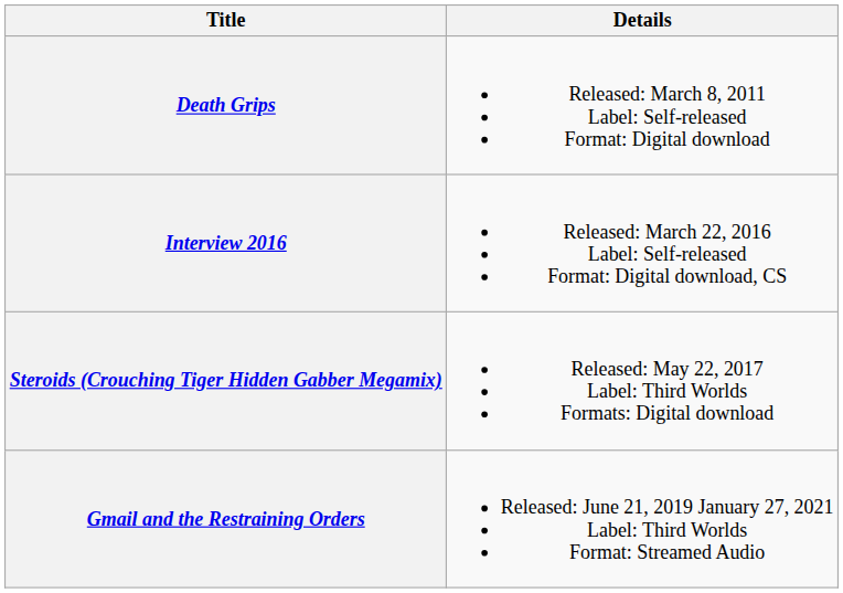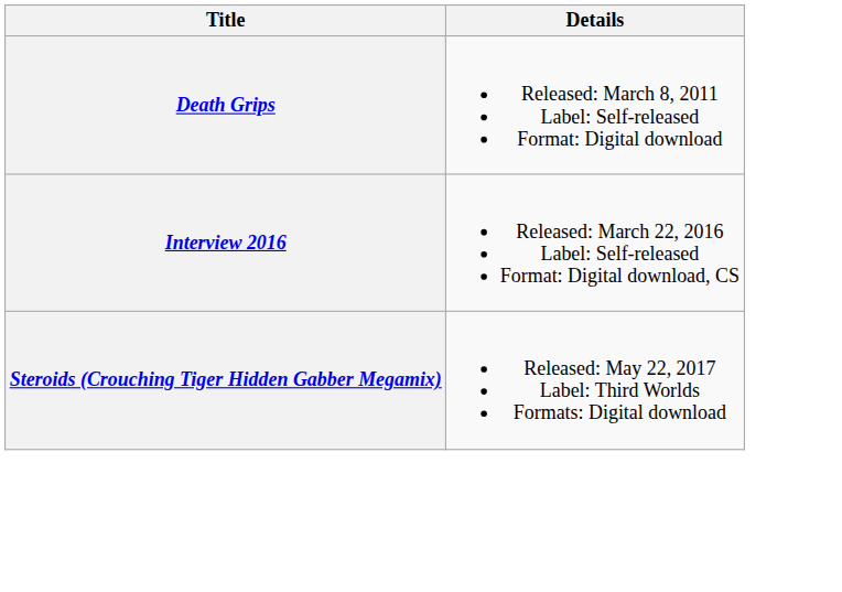 <table class="wikitable plainrowheaders" style="text-align:center;">
 <tr>
 <th scope="col">Title</th>
 <th scope="col">Details</th>
 </tr>
 <tr>
 <th scope="row"><em><a href='#'>Death Grips</a></em></th>
 <td><br><ul><li>Released: March 8, 2011 </li><li>Label: Self-released</li><li>Format: Digital download</li></ul></td>
 </tr>
 <tr>
 <th scope="row"><em><a href='#'>Interview 2016</a></em></th>
 <td><br><ul><li>Released: March 22, 2016 </li><li>Label: Self-released</li><li>Format: Digital download, CS</li></ul></td>
 </tr>
 <tr>
 <th scope="row"><em><a href='#'>Steroids (Crouching Tiger Hidden Gabber Megamix)</a></em></th>
 <td><br><ul><li>Released: May 22, 2017 </li><li>Label: Third Worlds</li><li>Formats: Digital download</li></ul></td>
 </tr>
-<tr>
-<th scope="row"><em><a href='#'>Gmail and the Restraining Orders</a></em></th>
-<td><br><ul><li>Released: June 21, 2019  January 27, 2021 </li><li>Label: Third Worlds</li><li>Format: Streamed Audio</li></ul></td>
-</tr>
 </table>
